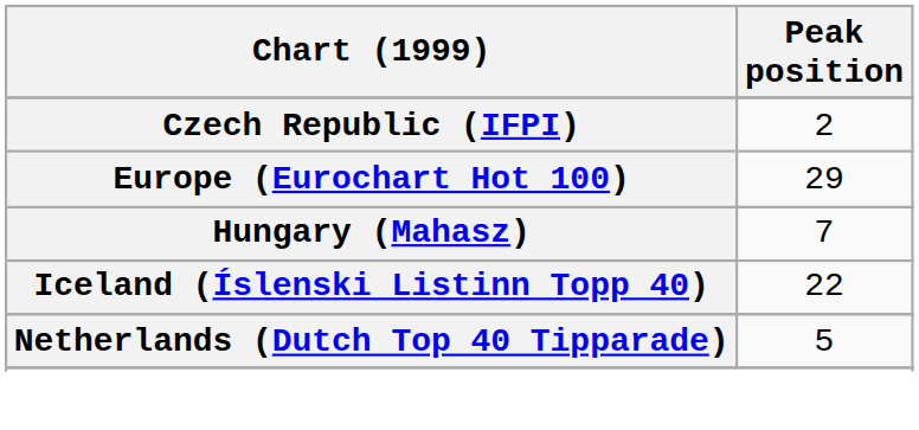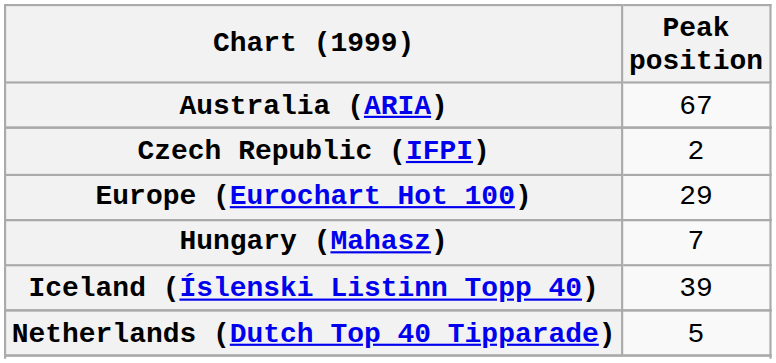 <table class="wikitable sortable plainrowheaders" style="text-align:center">
 <tr>
 <th scope="col">Chart (1999)</th>
 <th scope="col">Peak<br>position</th>
+</tr>
+<tr>
+<th scope="row">Australia (<a href='#'>ARIA</a>)</th>
+<td>67</td>
 </tr>
 <tr>
 </tr>
 <tr>
 </tr>
 <tr>
 </tr>
 <tr>
 </tr>
 <tr>
 <th scope="row">Czech Republic (<a href='#'>IFPI</a>)</th>
 <td>2</td>
 </tr>
 <tr>
 <th scope="row">Europe (<a href='#'>Eurochart Hot 100</a>)</th>
 <td>29</td>
 </tr>
 <tr>
 </tr>
 <tr>
 <th scope="row">Hungary (<a href='#'>Mahasz</a>)</th>
 <td>7</td>
 </tr>
 <tr>
 <th scope="row">Iceland (<a href='#'>Íslenski Listinn Topp 40</a>)</th>
-<td>22</td>
+<td>39</td>
 </tr>
 <tr>
 </tr>
 <tr>
 <th scope="row">Netherlands (<a href='#'>Dutch Top 40 Tipparade</a>)</th>
 <td>5</td>
 </tr>
 <tr>
 </tr>
 <tr>
 </tr>
 <tr>
 </tr>
 <tr>
 </tr>
 <tr>
 </tr>
 </table>
